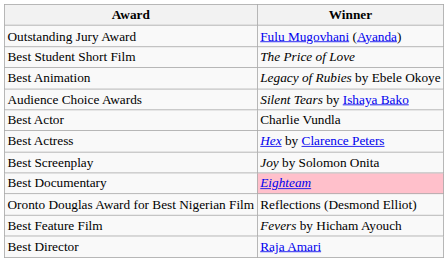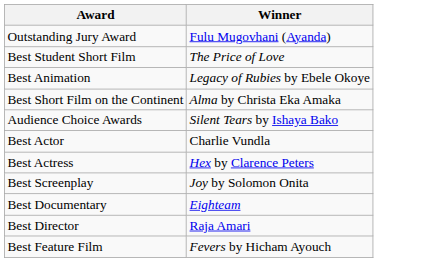 <table class="wikitable">
 <tr>
 <th>Award</th>
 <th>Winner</th>
 </tr>
 <tr>
 <td>Outstanding Jury Award</td>
 <td><a href='#'>Fulu Mugovhani</a> (<a href='#'>Ayanda</a>)</td>
 </tr>
 <tr>
 <td>Best Student Short Film</td>
 <td><em>The Price of Love</em></td>
 </tr>
 <tr>
 <td>Best Animation</td>
 <td><em>Legacy of Rubies</em> by Ebele Okoye</td>
+</tr>
+<tr>
+<td>Best Short Film on the Continent</td>
+<td><em>Alma</em> by Christa Eka Amaka</td>
 </tr>
 <tr>
 <td>Audience Choice Awards</td>
 <td><em>Silent Tears</em> by <a href='#'>Ishaya Bako</a></td>
 </tr>
 <tr>
 <td>Best Actor</td>
 <td>Charlie Vundla</td>
 </tr>
 <tr>
 <td>Best Actress</td>
 <td><em><a href='#'>Hex</a></em> by <a href='#'>Clarence Peters</a></td>
 </tr>
 <tr>
 <td>Best Screenplay</td>
 <td><em>Joy</em> by Solomon Onita</td>
 </tr>
 <tr>
 <td>Best Documentary</td>
-<td style="background: pink;"><em><a href='#'>Eighteam</a></em></td>
+<td><em><a href='#'>Eighteam</a></em></td>
 </tr>
 <tr>
-<td>Oronto Douglas Award for Best Nigerian Film</td>
-<td>Reflections (Desmond Elliot)</td>
+<td>Best Director</td>
+<td><a href='#'>Raja Amari</a></td>
 </tr>
 <tr>
 <td>Best Feature Film</td>
 <td><em>Fevers</em> by Hicham Ayouch</td>
 </tr>
-<tr>
-<td>Best Director</td>
-<td><a href='#'>Raja Amari</a></td>
-</tr>
 </table>
